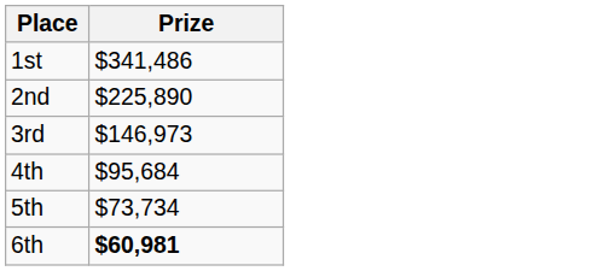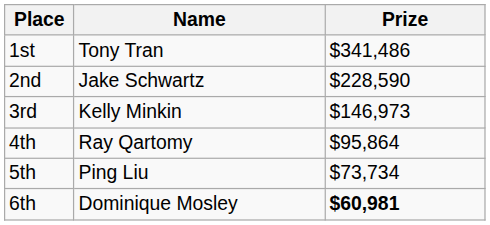 <table class="wikitable">
 <tr>
 <th style="width:50px;">Place</th>
+<th style="width:200px;">Name</th>
 <th style="width:125px;">Prize</th>
 </tr>
 <tr>
 <td>1st</td>
+<td> Tony Tran</td>
 <td>$341,486</td>
 </tr>
 <tr>
 <td>2nd</td>
-<td>$225,890</td>
+<td> Jake Schwartz</td>
+<td>$228,590</td>
 </tr>
 <tr>
 <td>3rd</td>
+<td> Kelly Minkin</td>
 <td>$146,973</td>
 </tr>
 <tr>
 <td>4th</td>
-<td>$95,684</td>
+<td> Ray Qartomy</td>
+<td>$95,864</td>
 </tr>
 <tr>
 <td>5th</td>
+<td> Ping Liu</td>
 <td>$73,734</td>
 </tr>
 <tr>
 <td>6th</td>
+<td> Dominique Mosley</td>
 <td><strong>$60,981</strong></td>
 </tr>
 </table>
